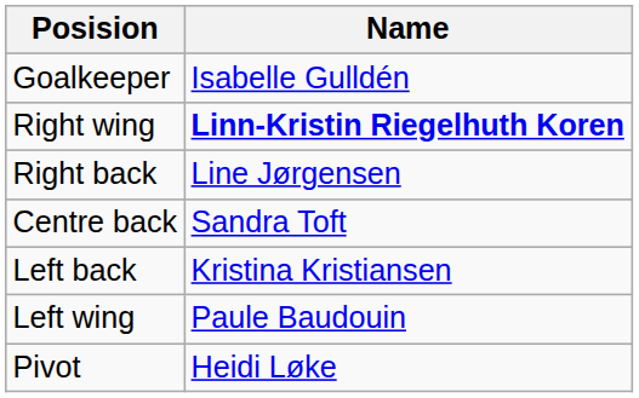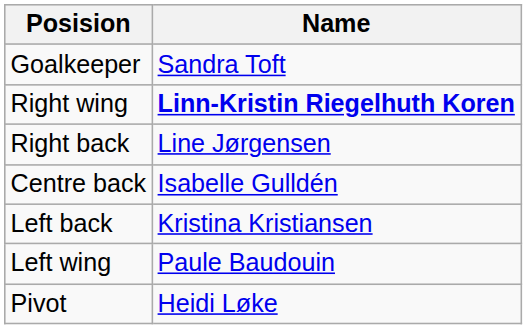 <table class="wikitable">
 <tr>
 <th>Posision</th>
 <th>Name</th>
 </tr>
 <tr>
 <td>Goalkeeper</td>
-<td> <a href='#'>Isabelle Gulldén</a></td>
+<td> <a href='#'>Sandra Toft</a></td>
 </tr>
 <tr>
 <td>Right wing</td>
 <td><strong> <a href='#'>Linn-Kristin Riegelhuth Koren</a></strong></td>
 </tr>
 <tr>
 <td>Right back</td>
 <td> <a href='#'>Line Jørgensen</a></td>
 </tr>
 <tr>
 <td>Centre back</td>
-<td> <a href='#'>Sandra Toft</a></td>
+<td> <a href='#'>Isabelle Gulldén</a></td>
 </tr>
 <tr>
 <td>Left back</td>
 <td> <a href='#'>Kristina Kristiansen</a></td>
 </tr>
 <tr>
 <td>Left wing</td>
 <td> <a href='#'>Paule Baudouin</a></td>
 </tr>
 <tr>
 <td>Pivot</td>
 <td> <a href='#'>Heidi Løke</a></td>
 </tr>
 </table>
